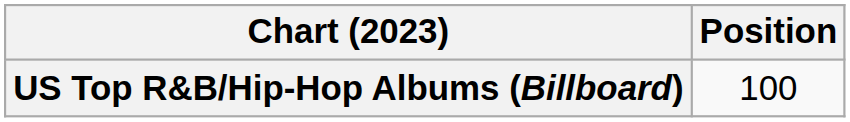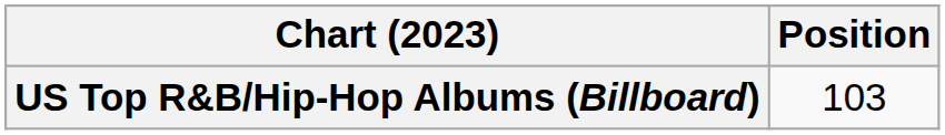 <table class="wikitable sortable plainrowheaders" style="text-align:center">
 <tr>
 <th scope="col">Chart (2023)</th>
 <th scope="col">Position</th>
 </tr>
 <tr>
 <th scope="row">US Top R&B/Hip-Hop Albums (<em>Billboard</em>)</th>
-<td>100</td>
+<td>103</td>
 </tr>
 </table>
